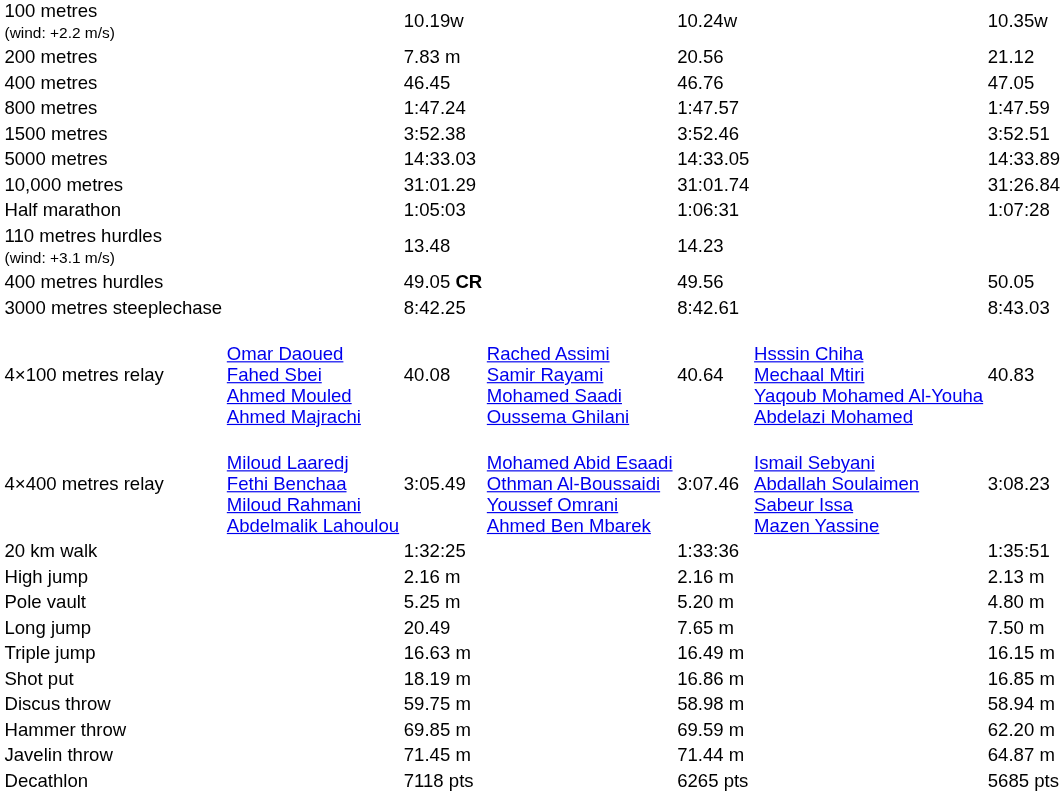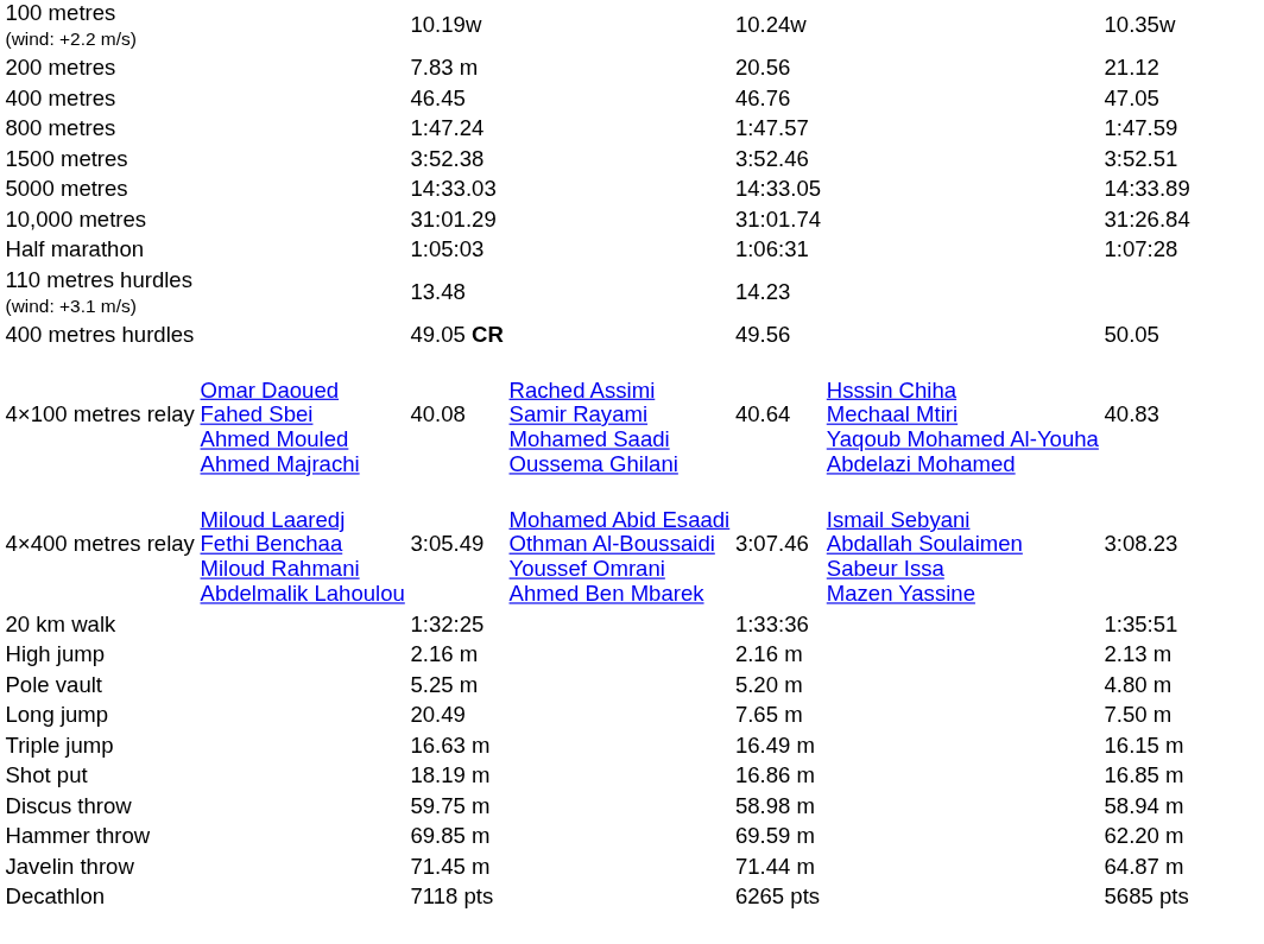 <table>
 <tr>
 <td>100 metres<br><small>(wind: +2.2 m/s)</small></td>
 <td></td>
 <td>10.19w</td>
 <td></td>
 <td>10.24w</td>
 <td></td>
 <td>10.35w</td>
 </tr>
 <tr>
 <td>200 metres<br><small></small></td>
 <td></td>
 <td>7.83 m</td>
 <td></td>
 <td>20.56</td>
 <td></td>
 <td>21.12</td>
 </tr>
 <tr>
 <td>400 metres</td>
 <td></td>
 <td>46.45</td>
 <td></td>
 <td>46.76</td>
 <td></td>
 <td>47.05</td>
 </tr>
 <tr>
 <td>800 metres</td>
 <td></td>
 <td>1:47.24</td>
 <td></td>
 <td>1:47.57</td>
 <td></td>
 <td>1:47.59</td>
 </tr>
 <tr>
 <td>1500 metres</td>
 <td></td>
 <td>3:52.38</td>
 <td></td>
 <td>3:52.46</td>
 <td></td>
 <td>3:52.51</td>
 </tr>
 <tr>
 <td>5000 metres</td>
 <td></td>
 <td>14:33.03</td>
 <td></td>
 <td>14:33.05</td>
 <td></td>
 <td>14:33.89</td>
 </tr>
 <tr>
 <td>10,000 metres</td>
 <td></td>
 <td>31:01.29</td>
 <td></td>
 <td>31:01.74</td>
 <td></td>
 <td>31:26.84</td>
 </tr>
 <tr>
 <td>Half marathon</td>
 <td></td>
 <td>1:05:03</td>
 <td></td>
 <td>1:06:31</td>
 <td></td>
 <td>1:07:28</td>
 </tr>
 <tr>
 <td>110 metres hurdles<br><small>(wind: +3.1 m/s)</small></td>
 <td></td>
 <td>13.48</td>
 <td></td>
 <td>14.23</td>
 <td></td>
 </tr>
 <tr>
 <td>400 metres hurdles</td>
 <td></td>
 <td>49.05 <strong>CR</strong></td>
 <td></td>
 <td>49.56</td>
 <td></td>
 <td>50.05</td>
-</tr>
-<tr>
-<td>3000 metres steeplechase</td>
-<td></td>
-<td>8:42.25</td>
-<td></td>
-<td>8:42.61</td>
-<td></td>
-<td>8:43.03</td>
 </tr>
 <tr>
 <td>4×100 metres relay</td>
 <td><br><a href='#'>Omar Daoued</a><br><a href='#'>Fahed Sbei</a><br><a href='#'>Ahmed Mouled</a><br><a href='#'>Ahmed Majrachi</a></td>
 <td>40.08</td>
 <td><br><a href='#'>Rached Assimi</a><br><a href='#'>Samir Rayami</a><br><a href='#'>Mohamed Saadi</a><br><a href='#'>Oussema Ghilani</a></td>
 <td>40.64</td>
 <td><br><a href='#'>Hsssin Chiha</a><br><a href='#'>Mechaal Mtiri</a><br><a href='#'>Yaqoub Mohamed Al-Youha</a><br><a href='#'>Abdelazi Mohamed</a></td>
 <td>40.83</td>
 </tr>
 <tr>
 <td>4×400 metres relay</td>
 <td><br><a href='#'>Miloud Laaredj</a><br><a href='#'>Fethi Benchaa</a><br><a href='#'>Miloud Rahmani</a><br><a href='#'>Abdelmalik Lahoulou</a></td>
 <td>3:05.49</td>
 <td><br><a href='#'>Mohamed Abid Esaadi</a><br><a href='#'>Othman Al-Boussaidi</a><br><a href='#'>Youssef Omrani</a><br><a href='#'>Ahmed Ben Mbarek</a></td>
 <td>3:07.46</td>
 <td><br><a href='#'>Ismail Sebyani</a><br><a href='#'>Abdallah Soulaimen</a><br><a href='#'>Sabeur Issa</a><br><a href='#'>Mazen Yassine</a></td>
 <td>3:08.23</td>
 </tr>
 <tr>
 <td>20 km walk</td>
 <td></td>
 <td>1:32:25</td>
 <td></td>
 <td>1:33:36</td>
 <td></td>
 <td>1:35:51</td>
 </tr>
 <tr>
 <td>High jump</td>
 <td></td>
 <td>2.16 m</td>
 <td></td>
 <td>2.16 m</td>
 <td></td>
 <td>2.13 m</td>
 </tr>
 <tr>
 <td>Pole vault</td>
 <td></td>
 <td>5.25 m</td>
 <td></td>
 <td>5.20 m</td>
 <td></td>
 <td>4.80 m</td>
 </tr>
 <tr>
 <td>Long jump</td>
 <td></td>
 <td>20.49</td>
 <td></td>
 <td>7.65 m</td>
 <td></td>
 <td>7.50 m</td>
 </tr>
 <tr>
 <td>Triple jump</td>
 <td></td>
 <td>16.63 m</td>
 <td></td>
 <td>16.49 m</td>
 <td></td>
 <td>16.15 m</td>
 </tr>
 <tr>
 <td>Shot put</td>
 <td></td>
 <td>18.19 m</td>
 <td></td>
 <td>16.86 m</td>
 <td></td>
 <td>16.85 m</td>
 </tr>
 <tr>
 <td>Discus throw</td>
 <td></td>
 <td>59.75 m</td>
 <td></td>
 <td>58.98 m</td>
 <td></td>
 <td>58.94 m</td>
 </tr>
 <tr>
 <td>Hammer throw</td>
 <td></td>
 <td>69.85  m</td>
 <td></td>
 <td>69.59 m</td>
 <td></td>
 <td>62.20 m</td>
 </tr>
 <tr>
 <td>Javelin throw</td>
 <td></td>
 <td>71.45 m</td>
 <td></td>
 <td>71.44 m</td>
 <td></td>
 <td>64.87 m</td>
 </tr>
 <tr>
 <td>Decathlon</td>
 <td></td>
 <td>7118 pts</td>
 <td></td>
 <td>6265 pts</td>
 <td></td>
 <td>5685 pts</td>
 </tr>
 </table>
